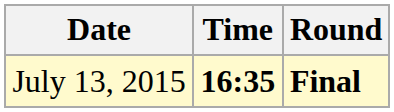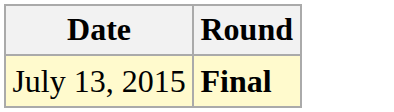 <table class="wikitable">
 <tr>
 <th>Date</th>
-<th>Time</th>
 <th>Round</th>
 </tr>
 <tr style=background:lemonchiffon>
 <td>July 13, 2015</td>
-<td><strong>16:35</strong></td>
 <td><strong>Final</strong></td>
 </tr>
 </table>
